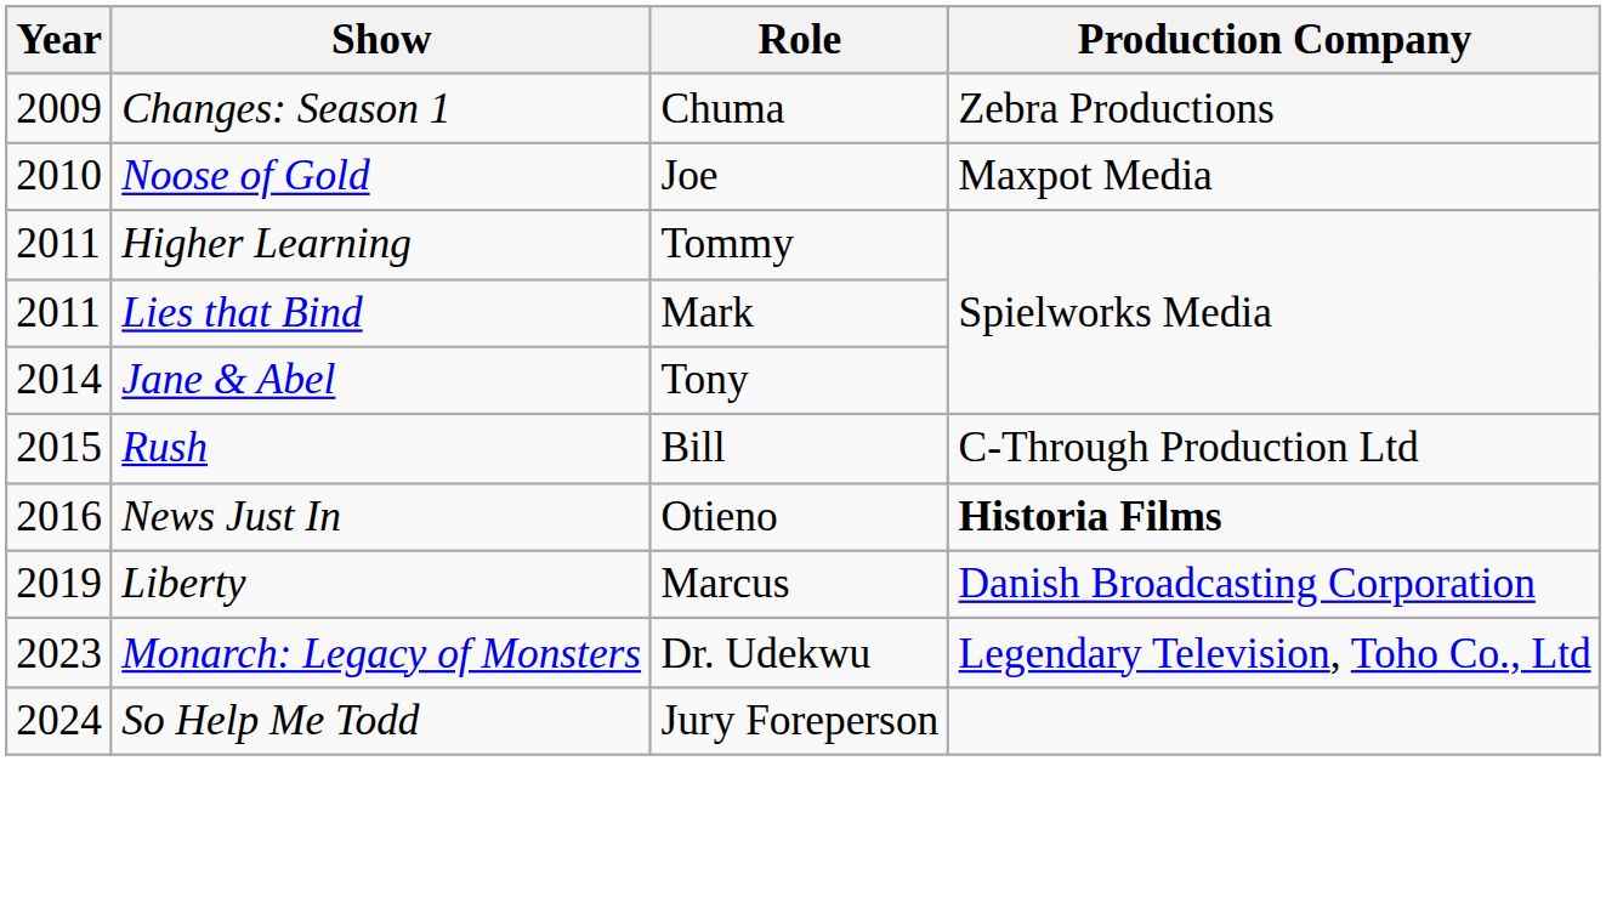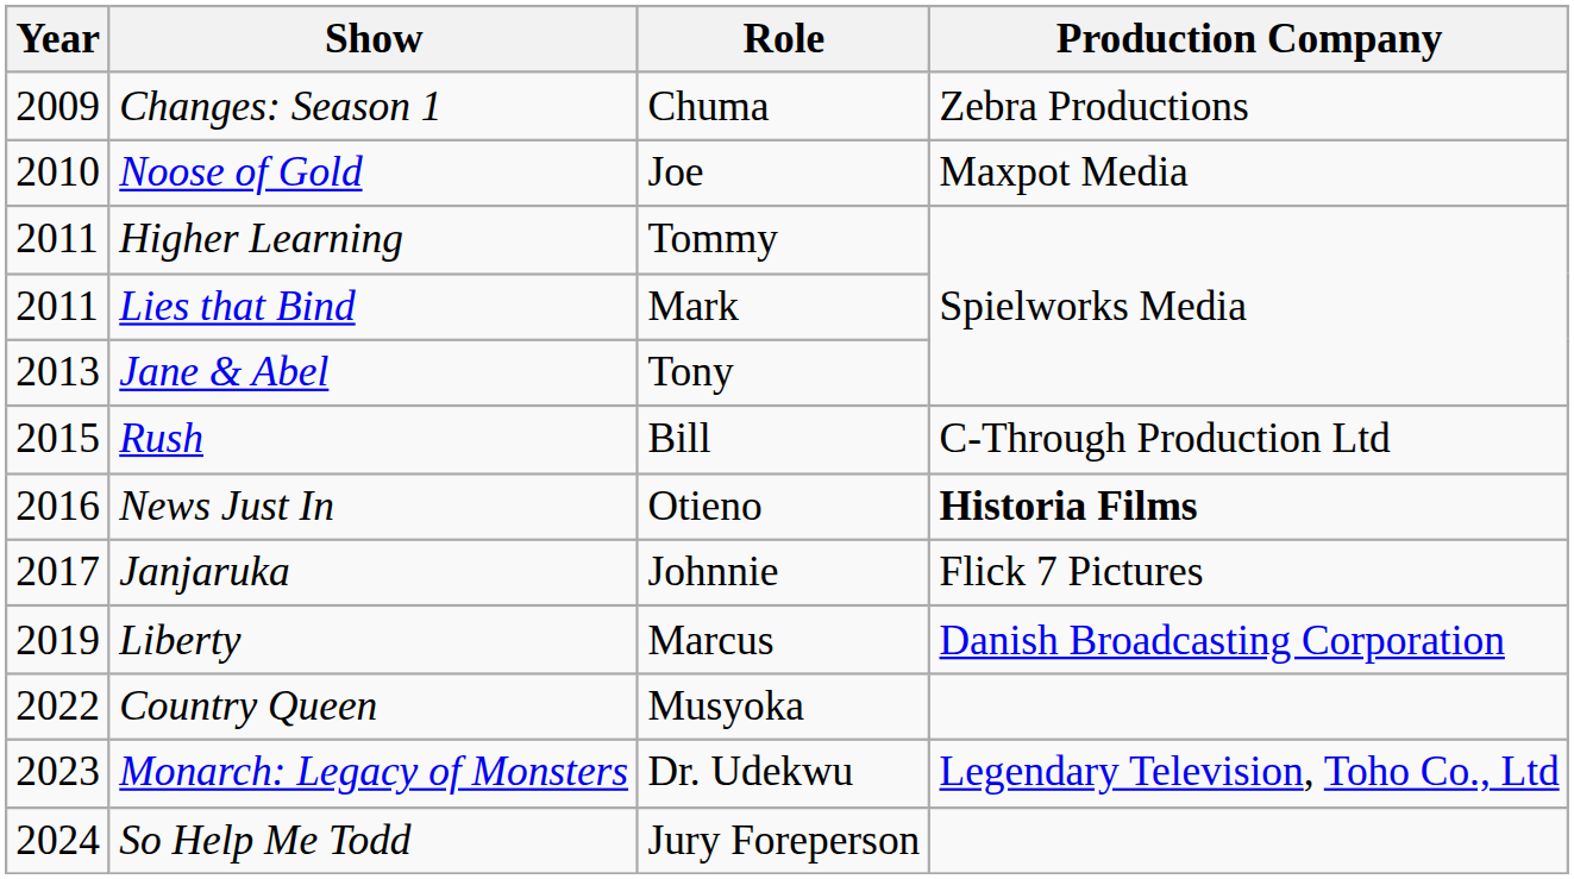 <table class="wikitable">
 <tr>
 <th>Year</th>
 <th>Show</th>
 <th>Role</th>
 <th>Production Company</th>
 </tr>
 <tr>
 <td>2009</td>
 <td><em>Changes: Season 1</em></td>
 <td>Chuma</td>
 <td>Zebra Productions</td>
 </tr>
 <tr>
 <td>2010</td>
 <td><em><a href='#'>Noose of Gold</a></em></td>
 <td>Joe</td>
 <td>Maxpot Media</td>
 </tr>
 <tr>
 <td>2011</td>
 <td><em>Higher Learning</em></td>
 <td>Tommy</td>
 <td rowspan="3">Spielworks Media</td>
 </tr>
 <tr>
 <td>2011</td>
 <td><em><a href='#'>Lies that Bind</a></em></td>
 <td>Mark</td>
 </tr>
 <tr>
-<td>2014</td>
+<td>2013</td>
 <td><em><a href='#'>Jane & Abel</a></em></td>
 <td>Tony</td>
 </tr>
 <tr>
 <td>2015</td>
 <td><em><a href='#'>Rush</a></em></td>
 <td>Bill</td>
 <td>C-Through Production Ltd</td>
 </tr>
 <tr>
 <td>2016</td>
 <td><em>News Just In</em></td>
 <td>Otieno</td>
 <td><strong>Historia Films</strong></td>
 </tr>
 <tr>
+<td>2017</td>
+<td><em>Janjaruka</em></td>
+<td>Johnnie</td>
+<td>Flick 7 Pictures</td>
+</tr>
+<tr>
 <td>2019</td>
 <td><em>Liberty</em></td>
 <td>Marcus</td>
 <td><a href='#'>Danish Broadcasting Corporation</a></td>
+</tr>
+<tr>
+<td>2022</td>
+<td><em>Country Queen</em></td>
+<td>Musyoka</td>
+<td></td>
 </tr>
 <tr>
 <td>2023</td>
 <td><em><a href='#'>Monarch: Legacy of Monsters</a></em></td>
 <td>Dr. Udekwu</td>
 <td><a href='#'>Legendary Television</a>, <a href='#'>Toho Co., Ltd</a></td>
 </tr>
 <tr>
 <td>2024</td>
 <td><em>So Help Me Todd</em></td>
 <td>Jury Foreperson</td>
 <td></td>
 </tr>
 </table>
